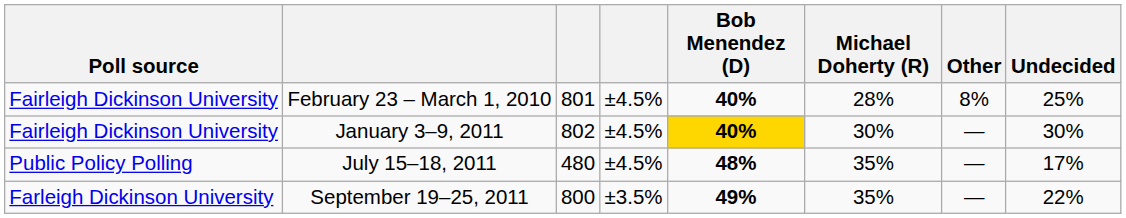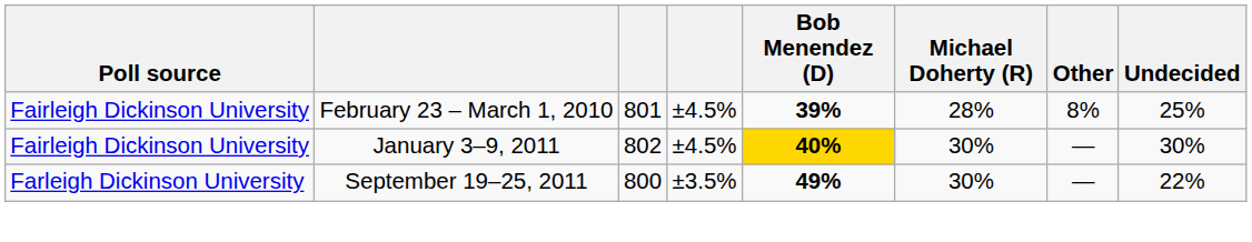 <table class="wikitable" style="text-align:center">
 <tr valign= bottom>
 <th>Poll source</th>
 <th></th>
 <th></th>
 <th></th>
 <th style="width:100px;">Bob<br>Menendez (D)</th>
 <th style="width:100px;">Michael<br>Doherty (R)</th>
 <th>Other</th>
 <th>Undecided</th>
 </tr>
 <tr>
 <td align=left><a href='#'>Fairleigh Dickinson University</a></td>
 <td>February 23 – March 1, 2010</td>
 <td>801</td>
 <td>±4.5%</td>
-<td><strong>40%</strong></td>
+<td><strong>39%</strong></td>
 <td>28%</td>
 <td>8%</td>
 <td>25%</td>
 </tr>
 <tr>
 <td align=left><a href='#'>Fairleigh Dickinson University</a></td>
 <td>January 3–9, 2011</td>
 <td>802</td>
 <td>±4.5%</td>
 <td style="background: gold;"><strong>40%</strong></td>
 <td>30%</td>
 <td>—</td>
 <td>30%</td>
 </tr>
 <tr>
-<td align=left><a href='#'>Public Policy Polling</a></td>
-<td>July 15–18, 2011</td>
-<td>480</td>
-<td>±4.5%</td>
-<td><strong>48%</strong></td>
-<td>35%</td>
-<td>—</td>
-<td>17%</td>
-</tr>
-<tr>
 <td align=left><a href='#'>Farleigh Dickinson University</a></td>
 <td>September 19–25, 2011</td>
 <td>800</td>
 <td>±3.5%</td>
 <td><strong>49%</strong></td>
-<td>35%</td>
+<td>30%</td>
 <td>—</td>
 <td>22%</td>
 </tr>
 </table>
